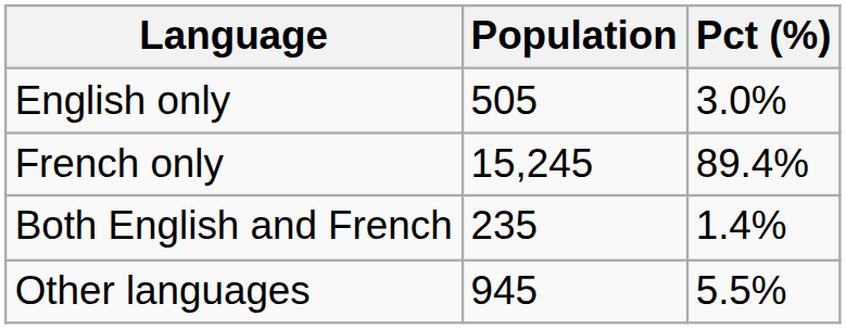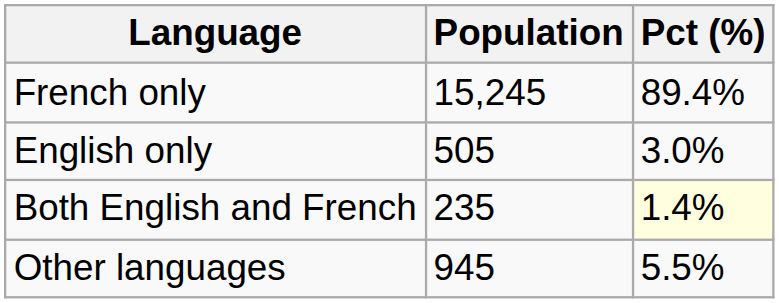 <table class="wikitable">
 <tr>
 <th>Language</th>
 <th>Population</th>
 <th>Pct (%)</th>
 </tr>
 <tr>
+<td>French only</td>
+<td>15,245</td>
+<td>89.4%</td>
+</tr>
+<tr>
 <td>English only</td>
 <td>505</td>
 <td>3.0%</td>
 </tr>
 <tr>
-<td>French only</td>
-<td>15,245</td>
-<td>89.4%</td>
-</tr>
-<tr>
 <td>Both English and French</td>
 <td>235</td>
-<td>1.4%</td>
+<td style="background: lightyellow;">1.4%</td>
 </tr>
 <tr>
 <td>Other languages</td>
 <td>945</td>
 <td>5.5%</td>
 </tr>
 </table>
